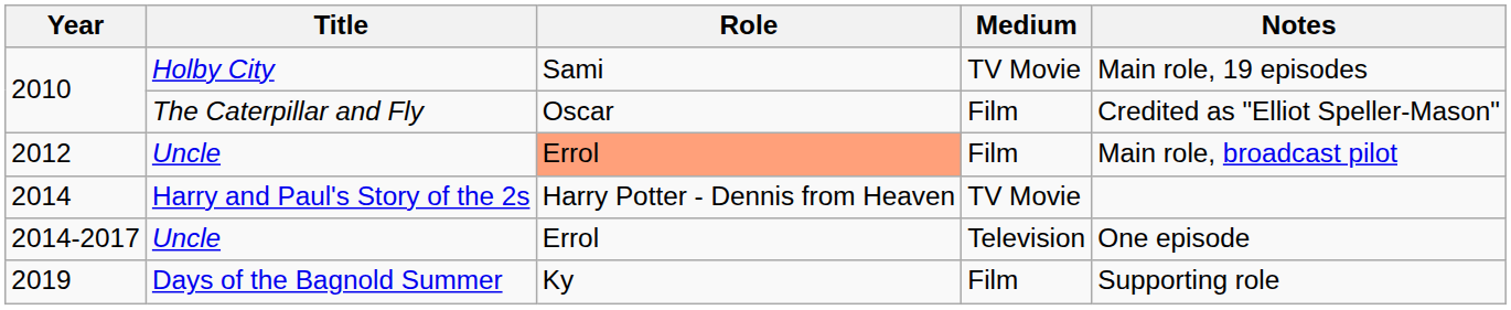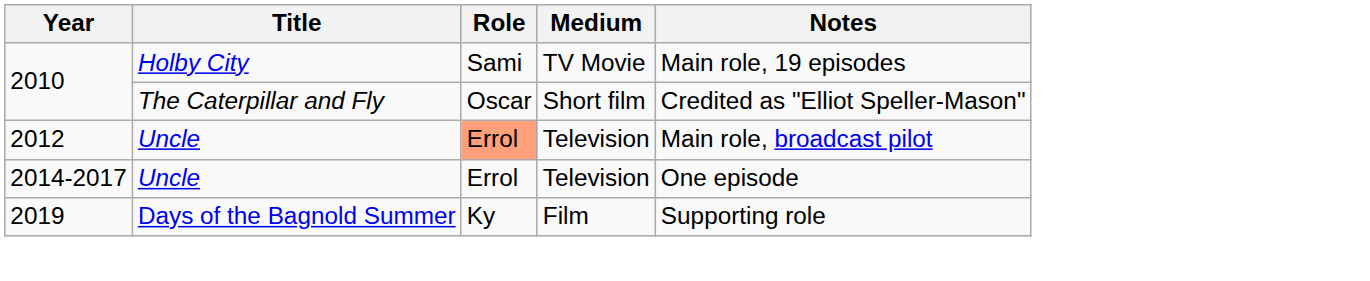 <table class="wikitable">
 <tr>
 <th>Year</th>
 <th>Title</th>
 <th>Role</th>
 <th>Medium</th>
 <th>Notes</th>
 </tr>
 <tr>
 <td rowspan="2">2010</td>
 <td><em><a href='#'>Holby City</a></em></td>
 <td>Sami</td>
 <td>TV Movie</td>
 <td>Main role, 19 episodes</td>
 </tr>
 <tr>
 <td><em>The Caterpillar and Fly</em></td>
 <td>Oscar</td>
-<td>Film</td>
+<td>Short film</td>
 <td>Credited as "Elliot Speller-Mason"</td>
 </tr>
 <tr>
 <td>2012</td>
 <td><a href='#'><em>Uncle</em></a></td>
 <td style="background: lightsalmon;">Errol</td>
-<td>Film</td>
+<td>Television</td>
 <td>Main role, <a href='#'>broadcast pilot</a></td>
-</tr>
-<tr>
-<td>2014</td>
-<td><a href='#'>Harry and Paul's Story of the 2s</a></td>
-<td>Harry Potter - Dennis from Heaven</td>
-<td>TV Movie</td>
-<td></td>
 </tr>
 <tr>
 <td>2014-2017</td>
 <td><a href='#'><em>Uncle</em></a></td>
 <td>Errol</td>
 <td>Television</td>
 <td>One episode</td>
 </tr>
 <tr>
 <td>2019</td>
 <td><a href='#'>Days of the Bagnold Summer</a></td>
 <td>Ky</td>
 <td>Film</td>
 <td>Supporting role</td>
 </tr>
 </table>
